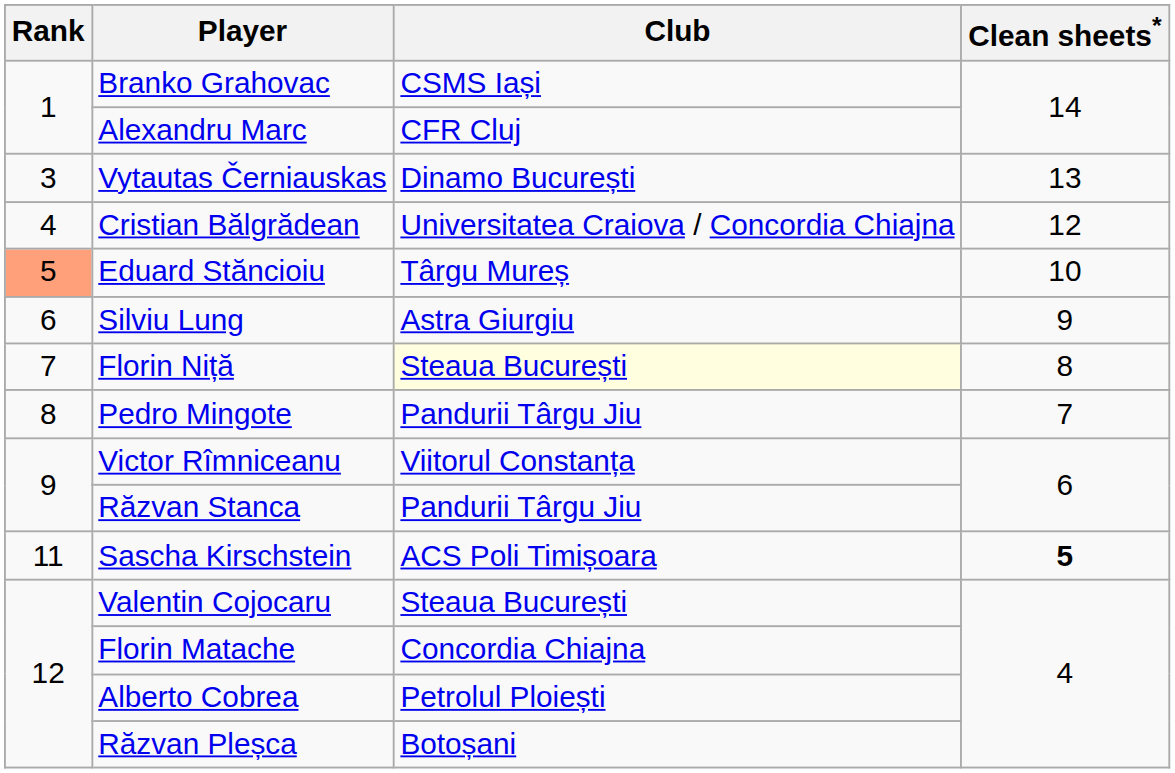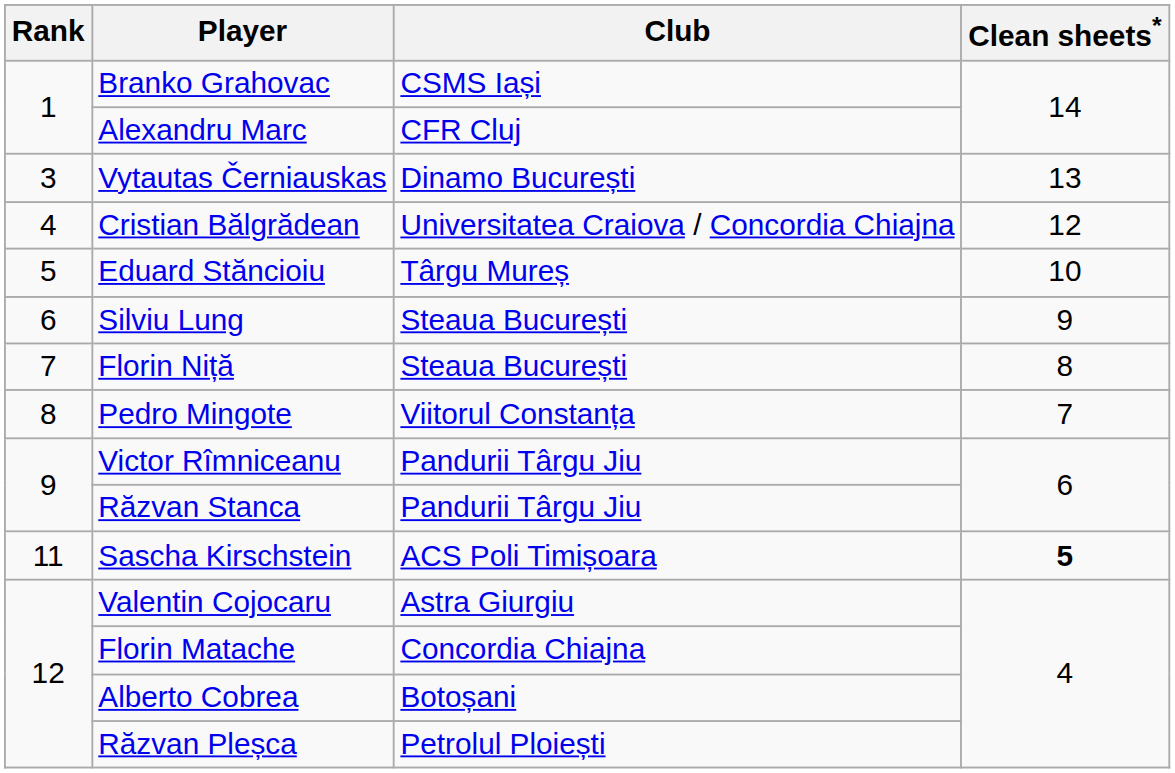 <table class="wikitable">
 <tr>
 <th>Rank</th>
 <th>Player</th>
 <th>Club</th>
 <th>Clean sheets<sup>*</sup></th>
 </tr>
 <tr>
 <td rowspan=2 align=center>1</td>
 <td> <a href='#'>Branko Grahovac</a></td>
 <td><a href='#'>CSMS Iași</a></td>
 <td rowspan=2 align=center>14</td>
 </tr>
 <tr>
 <td> <a href='#'>Alexandru Marc</a></td>
 <td><a href='#'>CFR Cluj</a></td>
 </tr>
 <tr>
 <td rowspan=1 align=center>3</td>
 <td> <a href='#'>Vytautas Černiauskas</a></td>
 <td><a href='#'>Dinamo București</a></td>
 <td rowspan=1 align=center>13</td>
 </tr>
 <tr>
 <td rowspan=1 align=center>4</td>
 <td> <a href='#'>Cristian Bălgrădean</a></td>
 <td><a href='#'>Universitatea Craiova</a> / <a href='#'>Concordia Chiajna</a></td>
 <td rowspan=1 align=center>12</td>
 </tr>
 <tr>
-<td rowspan=1 align=center style="background: lightsalmon;">5</td>
+<td rowspan=1 align=center>5</td>
 <td> <a href='#'>Eduard Stăncioiu</a></td>
 <td><a href='#'>Târgu Mureș</a></td>
 <td rowspan=1 align=center>10</td>
 </tr>
 <tr>
 <td rowspan=1 align=center>6</td>
 <td> <a href='#'>Silviu Lung</a></td>
-<td><a href='#'>Astra Giurgiu</a></td>
+<td><a href='#'>Steaua București</a></td>
 <td rowspan=1 align=center>9</td>
 </tr>
 <tr>
 <td rowspan=1 align=center>7</td>
 <td> <a href='#'>Florin Niță</a></td>
-<td style="background: lightyellow;"><a href='#'>Steaua București</a></td>
+<td><a href='#'>Steaua București</a></td>
 <td rowspan=1 align=center>8</td>
 </tr>
 <tr>
 <td rowspan=1 align=center>8</td>
 <td> <a href='#'>Pedro Mingote</a></td>
-<td><a href='#'>Pandurii Târgu Jiu</a></td>
+<td><a href='#'>Viitorul Constanța</a></td>
 <td rowspan=1 align=center>7</td>
 </tr>
 <tr>
 <td rowspan=2 align=center>9</td>
 <td> <a href='#'>Victor Rîmniceanu</a></td>
-<td><a href='#'>Viitorul Constanța</a></td>
+<td><a href='#'>Pandurii Târgu Jiu</a></td>
 <td rowspan=2 align=center>6</td>
 </tr>
 <tr>
 <td> <a href='#'>Răzvan Stanca</a></td>
 <td><a href='#'>Pandurii Târgu Jiu</a></td>
 </tr>
 <tr>
 <td rowspan=1 align=center>11</td>
 <td> <a href='#'>Sascha Kirschstein</a></td>
 <td><a href='#'>ACS Poli Timișoara</a></td>
 <td rowspan=1 align=center><strong>5</strong></td>
 </tr>
 <tr>
 <td rowspan=4 align=center>12</td>
 <td> <a href='#'>Valentin Cojocaru</a></td>
-<td><a href='#'>Steaua București</a></td>
+<td><a href='#'>Astra Giurgiu</a></td>
 <td rowspan=4 align=center>4</td>
 </tr>
 <tr>
 <td> <a href='#'>Florin Matache</a></td>
 <td><a href='#'>Concordia Chiajna</a></td>
 </tr>
 <tr>
 <td> <a href='#'>Alberto Cobrea</a></td>
-<td><a href='#'>Petrolul Ploiești</a></td>
+<td><a href='#'>Botoșani</a><br></td>
 </tr>
 <tr>
 <td> <a href='#'>Răzvan Pleșca</a></td>
-<td><a href='#'>Botoșani</a><br></td>
+<td><a href='#'>Petrolul Ploiești</a></td>
 </tr>
 </table>
